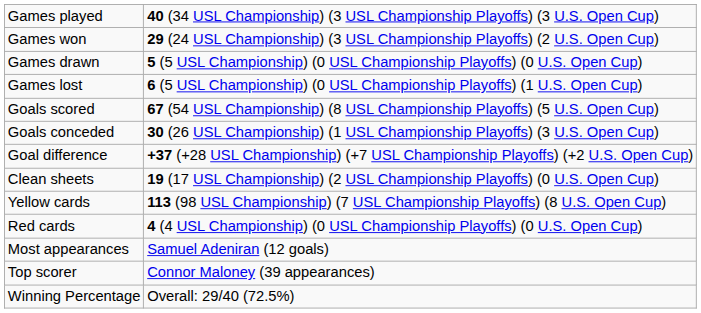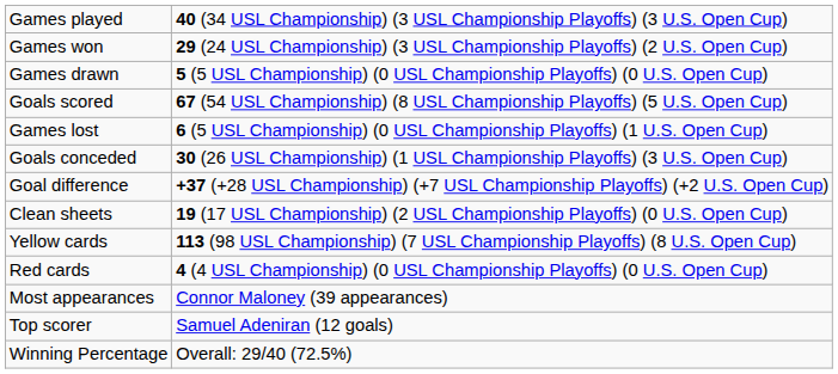 <table class="wikitable">
 <tr>
 <td>Games played</td>
 <td><strong>40</strong> (34 <a href='#'>USL Championship</a>) (3 <a href='#'>USL Championship Playoffs</a>) (3 <a href='#'>U.S. Open Cup</a>)</td>
 </tr>
 <tr>
 <td>Games won</td>
 <td><strong>29</strong> (24 <a href='#'>USL Championship</a>) (3 <a href='#'>USL Championship Playoffs</a>) (2 <a href='#'>U.S. Open Cup</a>)</td>
 </tr>
 <tr>
 <td>Games drawn</td>
 <td><strong>5</strong> (5 <a href='#'>USL Championship</a>) (0 <a href='#'>USL Championship Playoffs</a>) (0 <a href='#'>U.S. Open Cup</a>)</td>
 </tr>
 <tr>
+<td>Goals scored</td>
+<td><strong>67</strong> (54 <a href='#'>USL Championship</a>) (8 <a href='#'>USL Championship Playoffs</a>) (5 <a href='#'>U.S. Open Cup</a>)</td>
+</tr>
+<tr>
 <td>Games lost</td>
 <td><strong>6</strong> (5 <a href='#'>USL Championship</a>) (0 <a href='#'>USL Championship Playoffs</a>) (1 <a href='#'>U.S. Open Cup</a>)</td>
-</tr>
-<tr>
-<td>Goals scored</td>
-<td><strong>67</strong> (54 <a href='#'>USL Championship</a>) (8 <a href='#'>USL Championship Playoffs</a>) (5 <a href='#'>U.S. Open Cup</a>)</td>
 </tr>
 <tr>
 <td>Goals conceded</td>
 <td><strong>30</strong> (26 <a href='#'>USL Championship</a>) (1 <a href='#'>USL Championship Playoffs</a>) (3 <a href='#'>U.S. Open Cup</a>)</td>
 </tr>
 <tr>
 <td>Goal difference</td>
 <td><strong>+37</strong> (+28 <a href='#'>USL Championship</a>) (+7 <a href='#'>USL Championship Playoffs</a>) (+2 <a href='#'>U.S. Open Cup</a>)</td>
 </tr>
 <tr>
 <td>Clean sheets</td>
 <td><strong>19</strong> (17 <a href='#'>USL Championship</a>) (2 <a href='#'>USL Championship Playoffs</a>) (0 <a href='#'>U.S. Open Cup</a>)</td>
 </tr>
 <tr>
 <td>Yellow cards</td>
 <td><strong>113</strong> (98 <a href='#'>USL Championship</a>) (7 <a href='#'>USL Championship Playoffs</a>) (8 <a href='#'>U.S. Open Cup</a>)</td>
 </tr>
 <tr>
 <td>Red cards</td>
 <td><strong>4</strong> (4 <a href='#'>USL Championship</a>) (0 <a href='#'>USL Championship Playoffs</a>) (0 <a href='#'>U.S. Open Cup</a>)</td>
 </tr>
 <tr>
 <td>Most appearances</td>
-<td> <a href='#'>Samuel Adeniran</a> (12 goals)</td>
+<td> <a href='#'>Connor Maloney</a> (39 appearances)</td>
 </tr>
 <tr>
 <td>Top scorer</td>
-<td> <a href='#'>Connor Maloney</a> (39 appearances)</td>
+<td> <a href='#'>Samuel Adeniran</a> (12 goals)</td>
 </tr>
 <tr>
 <td>Winning Percentage</td>
 <td>Overall: 29/40 (72.5%)</td>
 </tr>
 </table>
